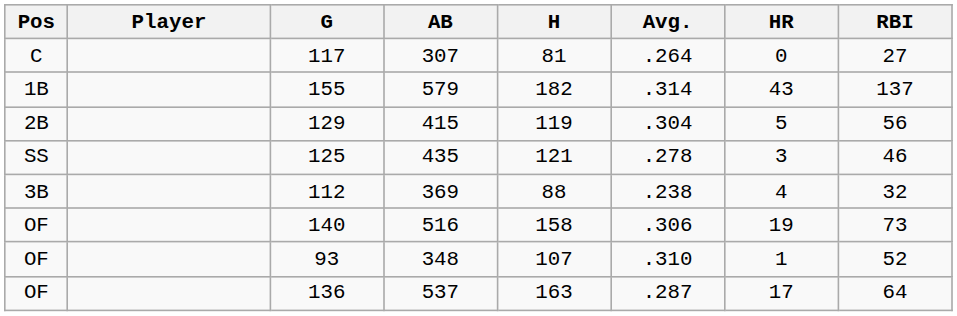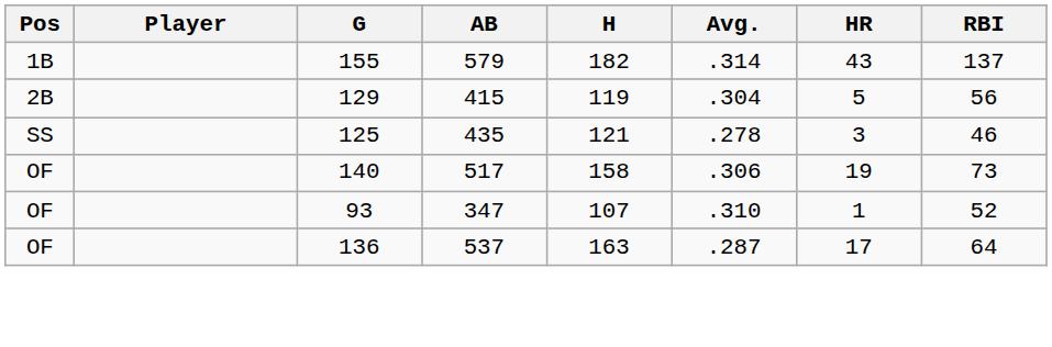 <table class="wikitable sortable">
 <tr>
 <th bgcolor="#DDDDFF" width="5%">Pos</th>
 <th bgcolor="#DDDDFF" width="16%">Player</th>
 <th bgcolor="#DDDDFF" width="9%">G</th>
 <th bgcolor="#DDDDFF" width="9%">AB</th>
 <th bgcolor="#DDDDFF" width="9%">H</th>
 <th bgcolor="#DDDDFF" width="9%">Avg.</th>
 <th bgcolor="#DDDDFF" width="9%">HR</th>
 <th bgcolor="#DDDDFF" width="9%">RBI</th>
-</tr>
-<tr align="center">
-<td>C</td>
-<td></td>
-<td>117</td>
-<td>307</td>
-<td>81</td>
-<td>.264</td>
-<td>0</td>
-<td>27</td>
 </tr>
 <tr align="center">
 <td>1B</td>
 <td></td>
 <td>155</td>
 <td>579</td>
 <td>182</td>
 <td>.314</td>
 <td>43</td>
 <td>137</td>
 </tr>
 <tr align="center">
 <td>2B</td>
 <td></td>
 <td>129</td>
 <td>415</td>
 <td>119</td>
 <td>.304</td>
 <td>5</td>
 <td>56</td>
 </tr>
 <tr align="center">
 <td>SS</td>
 <td></td>
 <td>125</td>
 <td>435</td>
 <td>121</td>
 <td>.278</td>
 <td>3</td>
 <td>46</td>
 </tr>
 <tr align="center">
-<td>3B</td>
-<td></td>
-<td>112</td>
-<td>369</td>
-<td>88</td>
-<td>.238</td>
-<td>4</td>
-<td>32</td>
-</tr>
-<tr align="center">
 <td>OF</td>
 <td></td>
 <td>140</td>
-<td>516</td>
+<td>517</td>
 <td>158</td>
 <td>.306</td>
 <td>19</td>
 <td>73</td>
 </tr>
 <tr align="center">
 <td>OF</td>
 <td></td>
 <td>93</td>
-<td>348</td>
+<td>347</td>
 <td>107</td>
 <td>.310</td>
 <td>1</td>
 <td>52</td>
 </tr>
 <tr align="center">
 <td>OF</td>
 <td></td>
 <td>136</td>
 <td>537</td>
 <td>163</td>
 <td>.287</td>
 <td>17</td>
 <td>64</td>
 </tr>
 </table>
